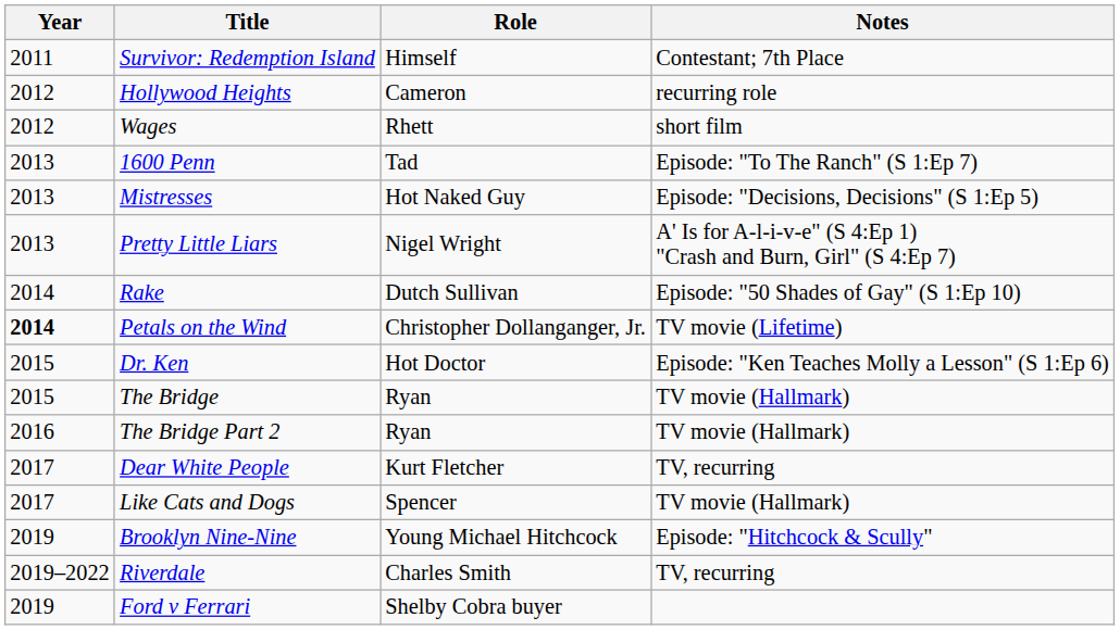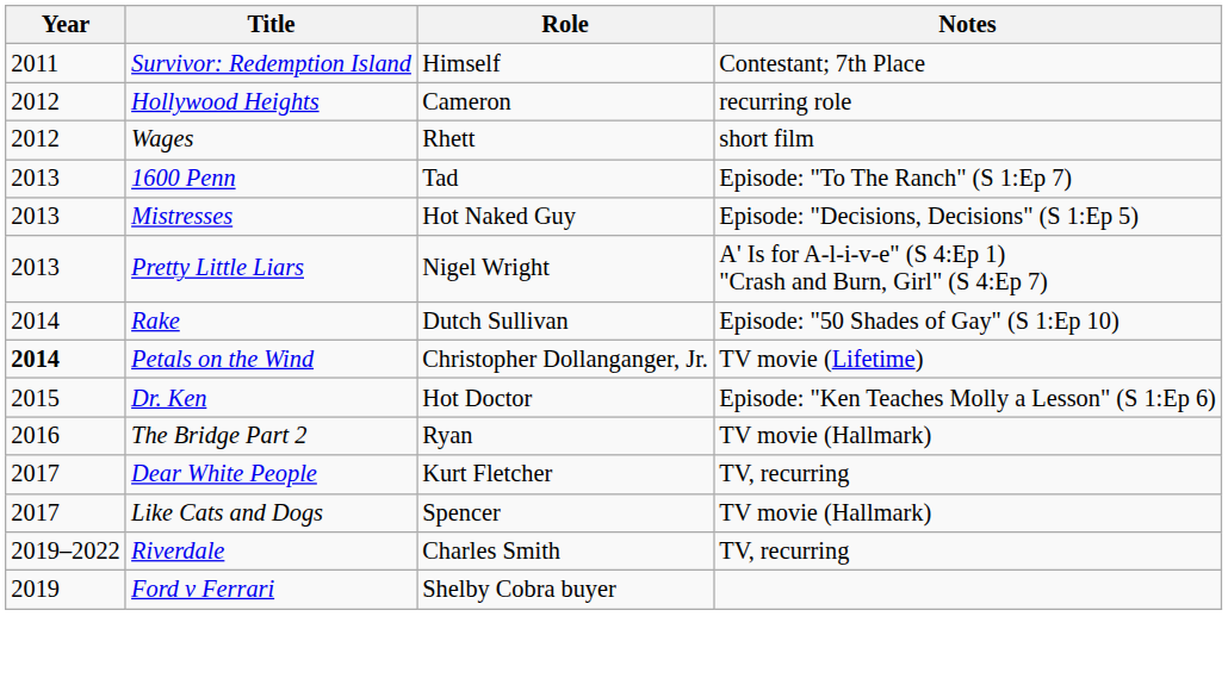 <table class="wikitable sortable">
 <tr>
 <th>Year</th>
 <th>Title</th>
 <th>Role</th>
 <th class="unsortable">Notes</th>
 </tr>
 <tr>
 <td>2011</td>
 <td><em><a href='#'>Survivor: Redemption Island</a></em></td>
 <td>Himself</td>
 <td>Contestant; 7th Place</td>
 </tr>
 <tr>
 <td>2012</td>
 <td><em><a href='#'>Hollywood Heights</a></em></td>
 <td>Cameron</td>
 <td>recurring role</td>
 </tr>
 <tr>
 <td>2012</td>
 <td><em>Wages</em></td>
 <td>Rhett</td>
 <td>short film</td>
 </tr>
 <tr>
 <td>2013</td>
 <td><em><a href='#'>1600 Penn</a></em></td>
 <td>Tad</td>
 <td>Episode: "To The Ranch" (S 1:Ep 7)</td>
 </tr>
 <tr>
 <td>2013</td>
 <td><em><a href='#'>Mistresses</a></em></td>
 <td>Hot Naked Guy</td>
 <td>Episode: "Decisions, Decisions" (S 1:Ep 5)</td>
 </tr>
 <tr>
 <td>2013</td>
 <td><em><a href='#'>Pretty Little Liars</a></em></td>
 <td>Nigel Wright</td>
 <td>A' Is for A-l-i-v-e" (S 4:Ep 1)<br>"Crash and Burn, Girl" (S 4:Ep 7)</td>
 </tr>
 <tr>
 <td>2014</td>
 <td><em><a href='#'>Rake</a></em></td>
 <td>Dutch Sullivan</td>
 <td>Episode: "50 Shades of Gay" (S 1:Ep 10)</td>
 </tr>
 <tr>
 <td><strong>2014</strong></td>
 <td><em><a href='#'>Petals on the Wind</a></em></td>
 <td>Christopher Dollanganger, Jr.</td>
 <td>TV movie (<a href='#'>Lifetime</a>)</td>
 </tr>
 <tr>
 <td>2015</td>
 <td><em><a href='#'>Dr. Ken</a></em></td>
 <td>Hot Doctor</td>
 <td>Episode: "Ken Teaches Molly a Lesson" (S 1:Ep 6)</td>
 </tr>
 <tr>
-<td>2015</td>
-<td><em>The Bridge</em></td>
-<td>Ryan</td>
-<td>TV movie (<a href='#'>Hallmark</a>)</td>
-</tr>
-<tr>
 <td>2016</td>
 <td><em>The Bridge Part 2</em></td>
 <td>Ryan</td>
 <td>TV movie (Hallmark)</td>
 </tr>
 <tr>
 <td>2017</td>
 <td><em><a href='#'>Dear White People</a></em></td>
 <td>Kurt Fletcher</td>
 <td>TV, recurring</td>
 </tr>
 <tr>
 <td>2017</td>
 <td><em>Like Cats and Dogs</em></td>
 <td>Spencer</td>
 <td>TV movie (Hallmark)</td>
 </tr>
 <tr>
-<td>2019</td>
-<td><em><a href='#'>Brooklyn Nine-Nine</a></em></td>
-<td>Young Michael Hitchcock</td>
-<td>Episode: "<a href='#'>Hitchcock & Scully</a>"</td>
-</tr>
-<tr>
 <td>2019–2022</td>
 <td><em><a href='#'>Riverdale</a></em></td>
 <td>Charles Smith</td>
 <td>TV, recurring</td>
 </tr>
 <tr>
 <td>2019</td>
 <td><em><a href='#'>Ford v Ferrari</a></em></td>
 <td>Shelby Cobra buyer</td>
 <td></td>
 </tr>
 </table>
